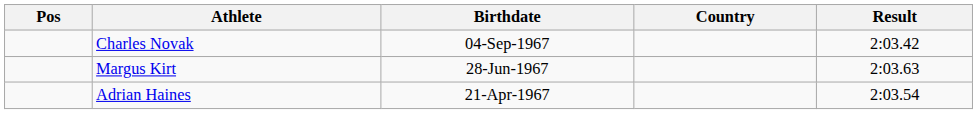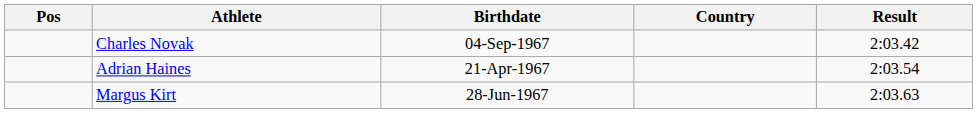 <table class="wikitable"  style="text-align:center; width:60%;">
 <tr>
 <th>Pos</th>
 <th>Athlete</th>
 <th>Birthdate</th>
 <th>Country</th>
 <th>Result</th>
 </tr>
 <tr>
 <td align=center></td>
 <td align=left><a href='#'>Charles Novak</a></td>
 <td>04-Sep-1967</td>
 <td align=left></td>
 <td>2:03.42</td>
 </tr>
 <tr>
 <td align=center></td>
+<td align=left><a href='#'>Adrian Haines</a></td>
+<td>21-Apr-1967</td>
+<td align=left></td>
+<td>2:03.54</td>
+</tr>
+<tr>
+<td align=center></td>
 <td align=left><a href='#'>Margus Kirt</a></td>
 <td>28-Jun-1967</td>
 <td align=left></td>
 <td>2:03.63</td>
 </tr>
-<tr>
-<td align=center></td>
-<td align=left><a href='#'>Adrian Haines</a></td>
-<td>21-Apr-1967</td>
-<td align=left></td>
-<td>2:03.54</td>
-</tr>
 </table>
